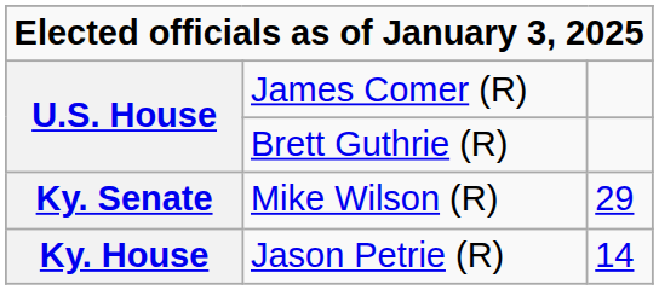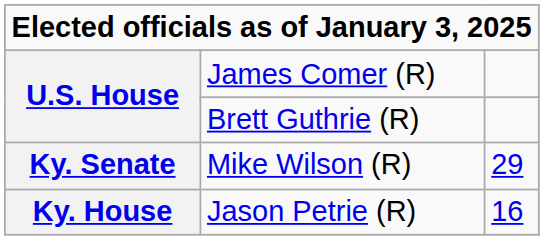 <table class=wikitable>
 <tr>
 <td colspan="3"><strong>Elected officials as of January 3, 2025</strong></td>
 </tr>
 <tr>
 <th rowspan=2><a href='#'>U.S. House</a></th>
 <td><a href='#'>James Comer</a> (R)</td>
 <td></td>
 </tr>
 <tr>
 <td><a href='#'>Brett Guthrie</a> (R)</td>
 <td></td>
 </tr>
 <tr>
 <th scope=row><a href='#'>Ky. Senate</a></th>
 <td><a href='#'>Mike Wilson</a> (R)</td>
 <td><a href='#'>29</a></td>
 </tr>
 <tr>
 <th scope=row><a href='#'>Ky. House</a></th>
 <td><a href='#'>Jason Petrie</a> (R)</td>
-<td><a href='#'>14</a></td>
+<td><a href='#'>16</a></td>
 </tr>
 </table>
